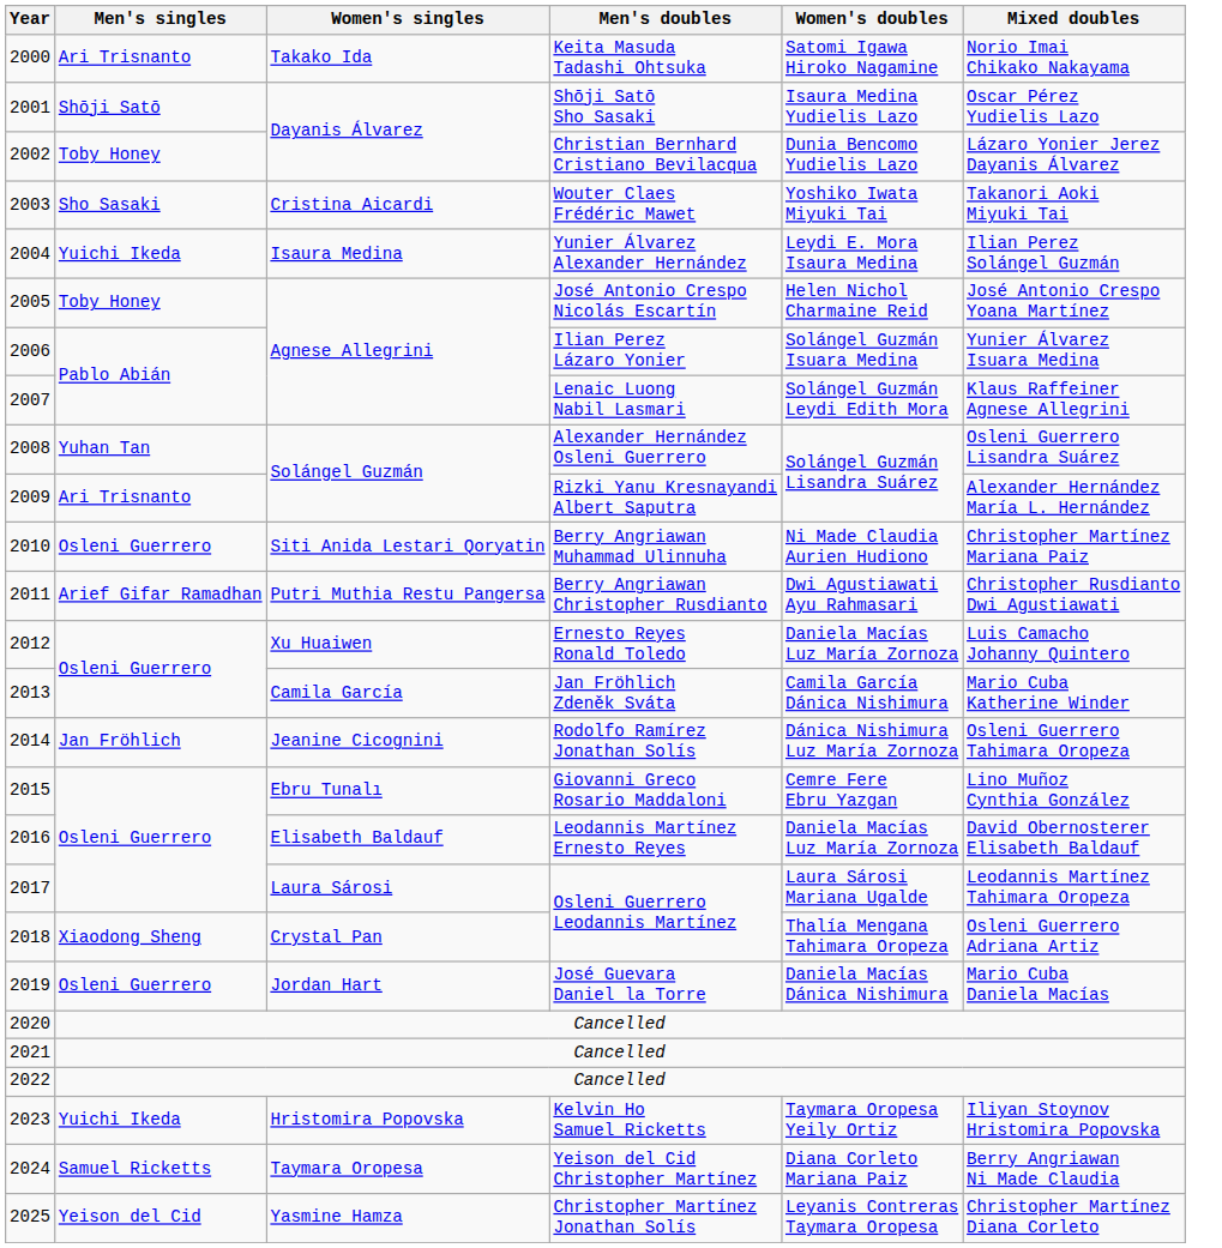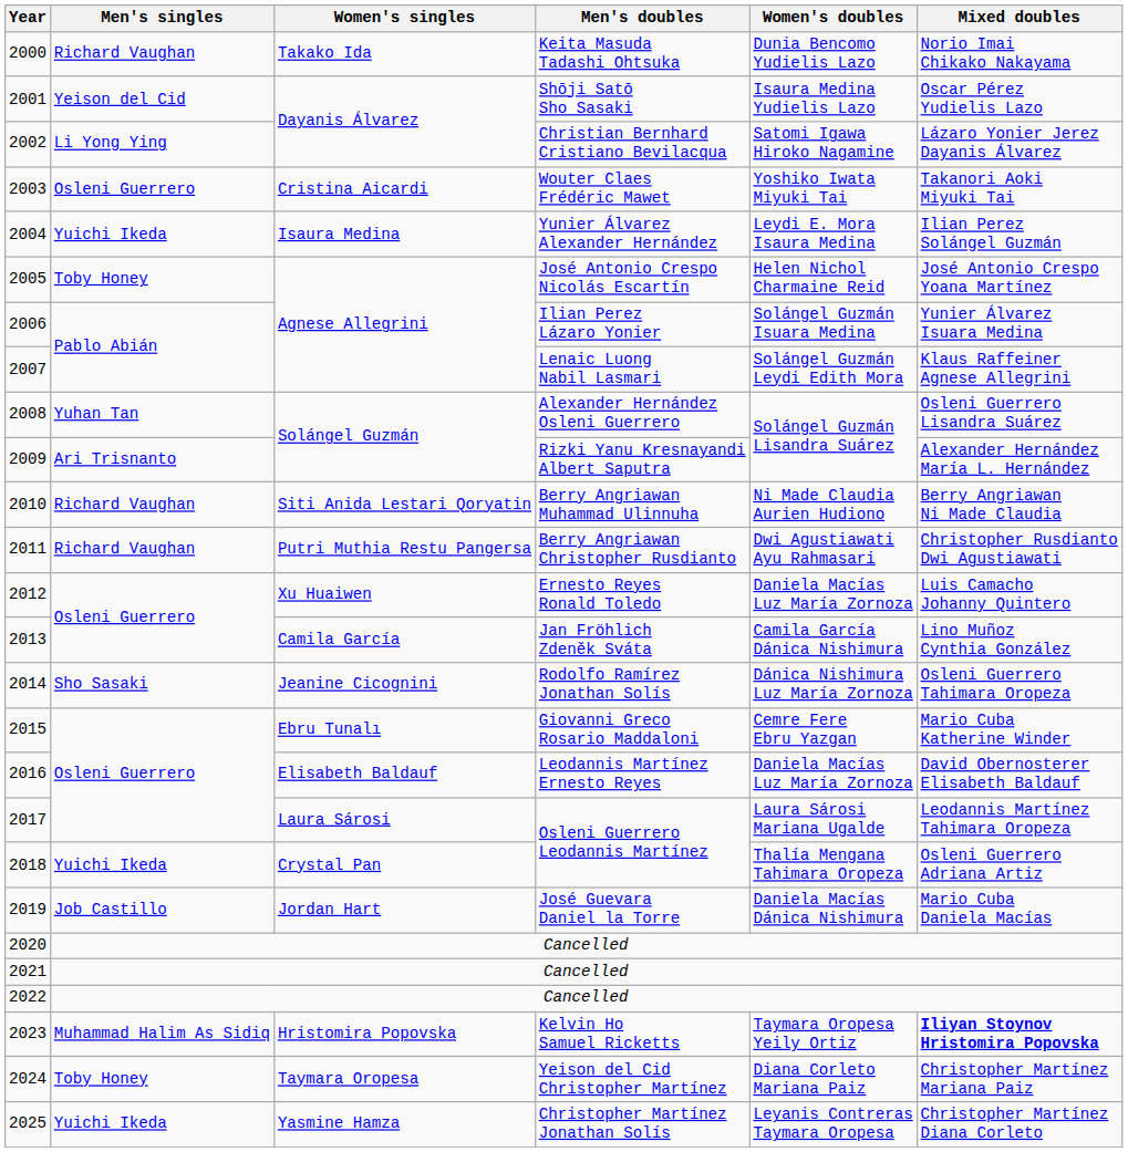 <table class=wikitable style="font-size:90%;">
 <tr>
 <th>Year</th>
 <th>Men's singles</th>
 <th>Women's singles</th>
 <th>Men's doubles</th>
 <th>Women's doubles</th>
 <th>Mixed doubles</th>
 </tr>
 <tr>
 <td>2000</td>
-<td> <a href='#'>Ari Trisnanto</a></td>
+<td> <a href='#'>Richard Vaughan</a></td>
 <td> <a href='#'>Takako Ida</a></td>
 <td> <a href='#'>Keita Masuda</a><br> <a href='#'>Tadashi Ohtsuka</a></td>
-<td> <a href='#'>Satomi Igawa</a><br> <a href='#'>Hiroko Nagamine</a></td>
+<td> <a href='#'>Dunia Bencomo</a><br> <a href='#'>Yudielis Lazo</a></td>
 <td> <a href='#'>Norio Imai</a><br> <a href='#'>Chikako Nakayama</a></td>
 </tr>
 <tr>
 <td>2001</td>
-<td> <a href='#'>Shōji Satō</a></td>
+<td> <a href='#'>Yeison del Cid</a></td>
 <td rowspan=2> <a href='#'>Dayanis Álvarez</a></td>
 <td> <a href='#'>Shōji Satō</a><br> <a href='#'>Sho Sasaki</a></td>
 <td> <a href='#'>Isaura Medina</a><br> <a href='#'>Yudielis Lazo</a></td>
 <td> <a href='#'>Oscar Pérez</a><br> <a href='#'>Yudielis Lazo</a></td>
 </tr>
 <tr>
 <td>2002</td>
-<td> <a href='#'>Toby Honey</a></td>
+<td> <a href='#'>Li Yong Ying</a></td>
 <td> <a href='#'>Christian Bernhard</a><br> <a href='#'>Cristiano Bevilacqua</a></td>
-<td> <a href='#'>Dunia Bencomo</a><br> <a href='#'>Yudielis Lazo</a></td>
+<td> <a href='#'>Satomi Igawa</a><br> <a href='#'>Hiroko Nagamine</a></td>
 <td> <a href='#'>Lázaro Yonier Jerez</a><br> <a href='#'>Dayanis Álvarez</a></td>
 </tr>
 <tr>
 <td>2003</td>
-<td> <a href='#'>Sho Sasaki</a></td>
+<td> <a href='#'>Osleni Guerrero</a></td>
 <td> <a href='#'>Cristina Aicardi</a></td>
 <td> <a href='#'>Wouter Claes</a><br> <a href='#'>Frédéric Mawet</a></td>
 <td> <a href='#'>Yoshiko Iwata</a><br> <a href='#'>Miyuki Tai</a></td>
 <td> <a href='#'>Takanori Aoki</a><br> <a href='#'>Miyuki Tai</a></td>
 </tr>
 <tr>
 <td>2004</td>
 <td> <a href='#'>Yuichi Ikeda</a></td>
 <td> <a href='#'>Isaura Medina</a></td>
 <td> <a href='#'>Yunier Álvarez</a><br> <a href='#'>Alexander Hernández</a></td>
 <td> <a href='#'>Leydi E. Mora</a><br> <a href='#'>Isaura Medina</a></td>
 <td> <a href='#'>Ilian Perez</a><br> <a href='#'>Solángel Guzmán</a></td>
 </tr>
 <tr>
 <td>2005</td>
 <td> <a href='#'>Toby Honey</a></td>
 <td rowspan=3> <a href='#'>Agnese Allegrini</a></td>
 <td> <a href='#'>José Antonio Crespo</a><br> <a href='#'>Nicolás Escartín</a></td>
 <td> <a href='#'>Helen Nichol</a><br> <a href='#'>Charmaine Reid</a></td>
 <td> <a href='#'>José Antonio Crespo</a><br> <a href='#'>Yoana Martínez</a></td>
 </tr>
 <tr>
 <td>2006</td>
 <td rowspan=2> <a href='#'>Pablo Abián</a></td>
 <td> <a href='#'>Ilian Perez</a><br> <a href='#'>Lázaro Yonier</a></td>
 <td> <a href='#'>Solángel Guzmán</a><br> <a href='#'>Isuara Medina</a></td>
 <td> <a href='#'>Yunier Álvarez</a><br> <a href='#'>Isuara Medina</a></td>
 </tr>
 <tr>
 <td>2007</td>
 <td> <a href='#'>Lenaic Luong</a><br> <a href='#'>Nabil Lasmari</a></td>
 <td> <a href='#'>Solángel Guzmán</a><br> <a href='#'>Leydi Edith Mora</a></td>
 <td> <a href='#'>Klaus Raffeiner</a><br> <a href='#'>Agnese Allegrini</a></td>
 </tr>
 <tr>
 <td>2008</td>
 <td> <a href='#'>Yuhan Tan</a></td>
 <td rowspan=2> <a href='#'>Solángel Guzmán</a></td>
 <td> <a href='#'>Alexander Hernández</a><br> <a href='#'>Osleni Guerrero</a></td>
 <td rowspan=2> <a href='#'>Solángel Guzmán</a><br> <a href='#'>Lisandra Suárez</a></td>
 <td> <a href='#'>Osleni Guerrero</a><br> <a href='#'>Lisandra Suárez</a></td>
 </tr>
 <tr>
 <td>2009</td>
 <td> <a href='#'>Ari Trisnanto</a></td>
 <td> <a href='#'>Rizki Yanu Kresnayandi</a><br> <a href='#'>Albert Saputra</a></td>
 <td> <a href='#'>Alexander Hernández</a><br> <a href='#'>María L. Hernández</a></td>
 </tr>
 <tr>
 <td>2010</td>
-<td> <a href='#'>Osleni Guerrero</a></td>
+<td> <a href='#'>Richard Vaughan</a></td>
 <td> <a href='#'>Siti Anida Lestari Qoryatin</a></td>
 <td> <a href='#'>Berry Angriawan</a><br> <a href='#'>Muhammad Ulinnuha</a></td>
 <td> <a href='#'>Ni Made Claudia</a><br> <a href='#'>Aurien Hudiono</a></td>
-<td> <a href='#'>Christopher Martínez</a><br> <a href='#'>Mariana Paiz</a></td>
+<td> <a href='#'>Berry Angriawan</a><br> <a href='#'>Ni Made Claudia</a></td>
 </tr>
 <tr>
 <td>2011</td>
-<td> <a href='#'>Arief Gifar Ramadhan</a></td>
+<td> <a href='#'>Richard Vaughan</a></td>
 <td> <a href='#'>Putri Muthia Restu Pangersa</a></td>
 <td> <a href='#'>Berry Angriawan</a><br> <a href='#'>Christopher Rusdianto</a></td>
 <td> <a href='#'>Dwi Agustiawati</a><br> <a href='#'>Ayu Rahmasari</a></td>
 <td> <a href='#'>Christopher Rusdianto</a><br> <a href='#'>Dwi Agustiawati</a></td>
 </tr>
 <tr>
 <td>2012</td>
 <td rowspan=2> <a href='#'>Osleni Guerrero</a></td>
 <td> <a href='#'>Xu Huaiwen</a></td>
 <td> <a href='#'>Ernesto Reyes</a><br> <a href='#'>Ronald Toledo</a></td>
 <td> <a href='#'>Daniela Macías</a><br> <a href='#'>Luz María Zornoza</a></td>
 <td> <a href='#'>Luis Camacho</a><br> <a href='#'>Johanny Quintero</a></td>
 </tr>
 <tr>
 <td>2013</td>
 <td> <a href='#'>Camila García</a></td>
 <td> <a href='#'>Jan Fröhlich</a><br> <a href='#'>Zdeněk Sváta</a></td>
 <td> <a href='#'>Camila García</a><br> <a href='#'>Dánica Nishimura</a></td>
-<td> <a href='#'>Mario Cuba</a><br> <a href='#'>Katherine Winder</a></td>
+<td> <a href='#'>Lino Muñoz</a><br> <a href='#'>Cynthia González</a></td>
 </tr>
 <tr>
 <td>2014</td>
-<td> <a href='#'>Jan Fröhlich</a></td>
+<td> <a href='#'>Sho Sasaki</a></td>
 <td> <a href='#'>Jeanine Cicognini</a></td>
 <td> <a href='#'>Rodolfo Ramírez</a><br> <a href='#'>Jonathan Solís</a></td>
 <td> <a href='#'>Dánica Nishimura</a><br> <a href='#'>Luz María Zornoza</a></td>
 <td> <a href='#'>Osleni Guerrero</a><br> <a href='#'>Tahimara Oropeza</a></td>
 </tr>
 <tr>
 <td>2015</td>
 <td rowspan=3> <a href='#'>Osleni Guerrero</a></td>
 <td> <a href='#'>Ebru Tunalı</a></td>
 <td> <a href='#'>Giovanni Greco</a><br> <a href='#'>Rosario Maddaloni</a></td>
 <td> <a href='#'>Cemre Fere</a><br> <a href='#'>Ebru Yazgan</a></td>
-<td> <a href='#'>Lino Muñoz</a><br> <a href='#'>Cynthia González</a></td>
+<td> <a href='#'>Mario Cuba</a><br> <a href='#'>Katherine Winder</a></td>
 </tr>
 <tr>
 <td>2016</td>
 <td> <a href='#'>Elisabeth Baldauf</a></td>
 <td> <a href='#'>Leodannis Martínez</a><br> <a href='#'>Ernesto Reyes</a></td>
 <td> <a href='#'>Daniela Macías</a><br> <a href='#'>Luz María Zornoza</a></td>
 <td> <a href='#'>David Obernosterer</a><br> <a href='#'>Elisabeth Baldauf</a></td>
 </tr>
 <tr>
 <td>2017</td>
 <td> <a href='#'>Laura Sárosi</a></td>
 <td rowspan=2> <a href='#'>Osleni Guerrero</a><br> <a href='#'>Leodannis Martínez</a></td>
 <td> <a href='#'>Laura Sárosi</a><br> <a href='#'>Mariana Ugalde</a></td>
 <td> <a href='#'>Leodannis Martínez</a><br> <a href='#'>Tahimara Oropeza</a></td>
 </tr>
 <tr>
 <td>2018</td>
-<td> <a href='#'>Xiaodong Sheng</a></td>
+<td> <a href='#'>Yuichi Ikeda</a></td>
 <td> <a href='#'>Crystal Pan</a></td>
 <td> <a href='#'>Thalía Mengana</a><br> <a href='#'>Tahimara Oropeza</a></td>
 <td> <a href='#'>Osleni Guerrero</a><br> <a href='#'>Adriana Artiz</a></td>
 </tr>
 <tr>
 <td>2019</td>
-<td> <a href='#'>Osleni Guerrero</a></td>
+<td> <a href='#'>Job Castillo</a></td>
 <td> <a href='#'>Jordan Hart</a></td>
 <td> <a href='#'>José Guevara</a><br> <a href='#'>Daniel la Torre</a></td>
 <td> <a href='#'>Daniela Macías</a><br> <a href='#'>Dánica Nishimura</a></td>
 <td> <a href='#'>Mario Cuba</a><br> <a href='#'>Daniela Macías</a></td>
 </tr>
 <tr>
 <td>2020</td>
 <td colspan="5" align="center"><em>Cancelled</em></td>
 </tr>
 <tr>
 <td>2021</td>
 <td colspan="5" align="center"><em>Cancelled</em></td>
 </tr>
 <tr>
 <td>2022</td>
 <td colspan="5" align="center"><em>Cancelled</em></td>
 </tr>
 <tr>
 <td>2023</td>
-<td> <a href='#'>Yuichi Ikeda</a></td>
+<td> <a href='#'>Muhammad Halim As Sidiq</a></td>
 <td> <a href='#'>Hristomira Popovska</a></td>
 <td> <a href='#'>Kelvin Ho</a><br> <a href='#'>Samuel Ricketts</a></td>
 <td> <a href='#'>Taymara Oropesa</a><br> <a href='#'>Yeily Ortiz</a></td>
-<td> <a href='#'>Iliyan Stoynov</a><br> <a href='#'>Hristomira Popovska</a></td>
+<td><strong> <a href='#'>Iliyan Stoynov</a><br> <a href='#'>Hristomira Popovska</a></strong></td>
 </tr>
 <tr>
 <td>2024</td>
-<td> <a href='#'>Samuel Ricketts</a></td>
+<td> <a href='#'>Toby Honey</a></td>
 <td> <a href='#'>Taymara Oropesa</a></td>
 <td> <a href='#'>Yeison del Cid</a><br> <a href='#'>Christopher Martínez</a></td>
 <td> <a href='#'>Diana Corleto</a><br> <a href='#'>Mariana Paiz</a></td>
-<td> <a href='#'>Berry Angriawan</a><br> <a href='#'>Ni Made Claudia</a></td>
+<td> <a href='#'>Christopher Martínez</a><br> <a href='#'>Mariana Paiz</a></td>
 </tr>
 <tr>
 <td>2025</td>
-<td> <a href='#'>Yeison del Cid</a></td>
+<td> <a href='#'>Yuichi Ikeda</a></td>
 <td> <a href='#'>Yasmine Hamza</a></td>
 <td> <a href='#'>Christopher Martínez</a><br> <a href='#'>Jonathan Solís</a></td>
 <td> <a href='#'>Leyanis Contreras</a><br> <a href='#'>Taymara Oropesa</a></td>
 <td> <a href='#'>Christopher Martínez</a><br> <a href='#'>Diana Corleto</a></td>
 </tr>
 </table>
